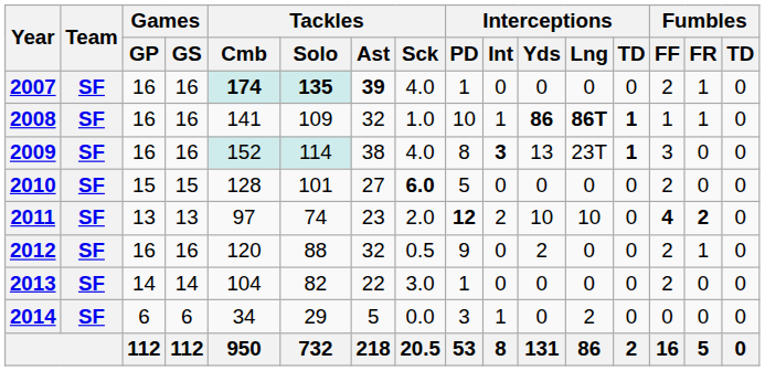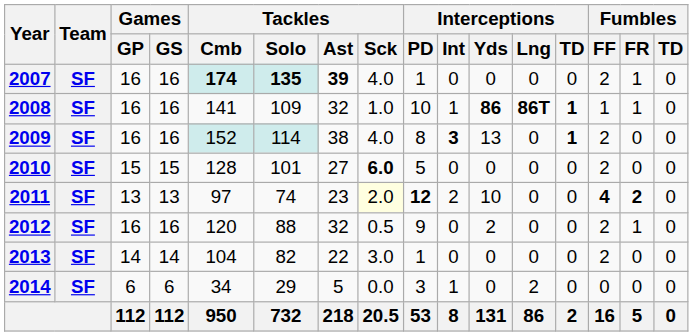 <table class="wikitable" style="text-align:center;">
 <tr>
 <th rowspan="2">Year</th>
 <th rowspan="2">Team</th>
 <th colspan="2">Games</th>
 <th colspan="4">Tackles</th>
 <th colspan="5">Interceptions</th>
 <th colspan="3">Fumbles</th>
 </tr>
 <tr>
 <th>GP</th>
 <th>GS</th>
 <th>Cmb</th>
 <th>Solo</th>
 <th>Ast</th>
 <th>Sck</th>
 <th>PD</th>
 <th>Int</th>
 <th>Yds</th>
 <th>Lng</th>
 <th>TD</th>
 <th>FF</th>
 <th>FR</th>
 <th>TD</th>
 </tr>
 <tr>
 <th><a href='#'>2007</a></th>
 <th><a href='#'>SF</a></th>
 <td>16</td>
 <td>16</td>
 <td style="background:#cfecec; width:3em;"><strong>174</strong></td>
 <td style="background:#cfecec; width:3em;"><strong>135</strong></td>
 <td><strong>39</strong></td>
 <td>4.0</td>
 <td>1</td>
 <td>0</td>
 <td>0</td>
 <td>0</td>
 <td>0</td>
 <td>2</td>
 <td>1</td>
 <td>0</td>
 </tr>
 <tr>
 <th><a href='#'>2008</a></th>
 <th><a href='#'>SF</a></th>
 <td>16</td>
 <td>16</td>
 <td>141</td>
 <td>109</td>
 <td>32</td>
 <td>1.0</td>
 <td>10</td>
 <td>1</td>
 <td><strong>86</strong></td>
 <td><strong>86T</strong></td>
 <td><strong>1</strong></td>
 <td>1</td>
 <td>1</td>
 <td>0</td>
 </tr>
 <tr>
 <th><a href='#'>2009</a></th>
 <th><a href='#'>SF</a></th>
 <td>16</td>
 <td>16</td>
 <td style="background:#cfecec; width:3em;">152</td>
 <td style="background:#cfecec; width:3em;">114</td>
 <td>38</td>
 <td>4.0</td>
 <td>8</td>
 <td><strong>3</strong></td>
 <td>13</td>
-<td>23T</td>
+<td>0</td>
 <td><strong>1</strong></td>
-<td>3</td>
+<td>2</td>
 <td>0</td>
 <td>0</td>
 </tr>
 <tr>
 <th><a href='#'>2010</a></th>
 <th><a href='#'>SF</a></th>
 <td>15</td>
 <td>15</td>
 <td>128</td>
 <td>101</td>
 <td>27</td>
 <td><strong>6.0</strong></td>
 <td>5</td>
 <td>0</td>
 <td>0</td>
 <td>0</td>
 <td>0</td>
 <td>2</td>
 <td>0</td>
 <td>0</td>
 </tr>
 <tr>
 <th><a href='#'>2011</a></th>
 <th><a href='#'>SF</a></th>
 <td>13</td>
 <td>13</td>
 <td>97</td>
 <td>74</td>
 <td>23</td>
-<td>2.0</td>
+<td style="background: lightyellow;">2.0</td>
 <td><strong>12</strong></td>
 <td>2</td>
 <td>10</td>
-<td>10</td>
+<td>0</td>
 <td>0</td>
 <td><strong>4</strong></td>
 <td><strong>2</strong></td>
 <td>0</td>
 </tr>
 <tr>
 <th><a href='#'>2012</a></th>
 <th><a href='#'>SF</a></th>
 <td>16</td>
 <td>16</td>
 <td>120</td>
 <td>88</td>
 <td>32</td>
 <td>0.5</td>
 <td>9</td>
 <td>0</td>
 <td>2</td>
 <td>0</td>
 <td>0</td>
 <td>2</td>
 <td>1</td>
 <td>0</td>
 </tr>
 <tr>
 <th><a href='#'>2013</a></th>
 <th><a href='#'>SF</a></th>
 <td>14</td>
 <td>14</td>
 <td>104</td>
 <td>82</td>
 <td>22</td>
 <td>3.0</td>
 <td>1</td>
 <td>0</td>
 <td>0</td>
 <td>0</td>
 <td>0</td>
 <td>2</td>
 <td>0</td>
 <td>0</td>
 </tr>
 <tr>
 <th><a href='#'>2014</a></th>
 <th><a href='#'>SF</a></th>
 <td>6</td>
 <td>6</td>
 <td>34</td>
 <td>29</td>
 <td>5</td>
 <td>0.0</td>
 <td>3</td>
 <td>1</td>
 <td>0</td>
 <td>2</td>
 <td>0</td>
 <td>0</td>
 <td>0</td>
 <td>0</td>
 </tr>
 <tr>
 <th colspan="2"></th>
 <th>112</th>
 <th>112</th>
 <th>950</th>
 <th>732</th>
 <th>218</th>
 <th>20.5</th>
 <th>53</th>
 <th>8</th>
 <th>131</th>
 <th>86</th>
 <th>2</th>
 <th>16</th>
 <th>5</th>
 <th>0</th>
 </tr>
 </table>
